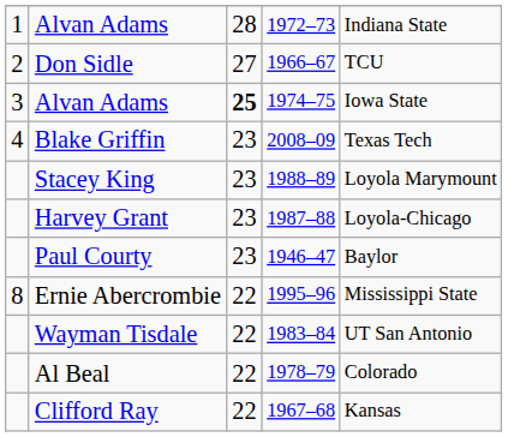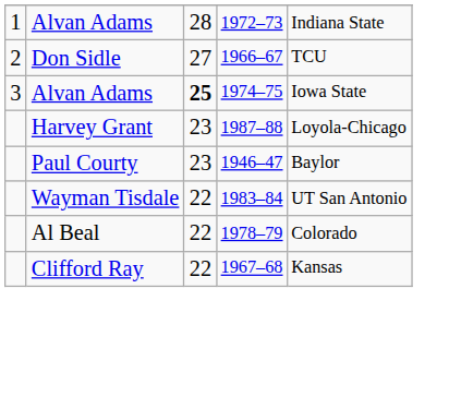 <table class="wikitable">
 <tr>
 </tr>
 <tr>
 <td>1</td>
 <td><a href='#'>Alvan Adams</a></td>
 <td>28</td>
 <td style="font-size:80%;"><a href='#'>1972–73</a></td>
 <td style="font-size:80%;">Indiana State</td>
 </tr>
 <tr>
 <td>2</td>
 <td><a href='#'>Don Sidle</a></td>
 <td>27</td>
 <td style="font-size:80%;"><a href='#'>1966–67</a></td>
 <td style="font-size:80%;">TCU</td>
 </tr>
 <tr>
 <td>3</td>
 <td><a href='#'>Alvan Adams</a></td>
 <td><strong>25</strong></td>
 <td style="font-size:80%;"><a href='#'>1974–75</a></td>
 <td style="font-size:80%;">Iowa State</td>
 </tr>
 <tr>
-<td>4</td>
-<td><a href='#'>Blake Griffin</a></td>
-<td>23</td>
-<td style="font-size:80%;"><a href='#'>2008–09</a></td>
-<td style="font-size:80%;">Texas Tech</td>
-</tr>
-<tr>
-<td></td>
-<td><a href='#'>Stacey King</a></td>
-<td>23</td>
-<td style="font-size:80%;"><a href='#'>1988–89</a></td>
-<td style="font-size:80%;">Loyola Marymount</td>
-</tr>
-<tr>
 <td></td>
 <td><a href='#'>Harvey Grant</a></td>
 <td>23</td>
 <td style="font-size:80%;"><a href='#'>1987–88</a></td>
 <td style="font-size:80%;">Loyola-Chicago</td>
 </tr>
 <tr>
 <td></td>
 <td><a href='#'>Paul Courty</a></td>
 <td>23</td>
 <td style="font-size:80%;"><a href='#'>1946–47</a></td>
 <td style="font-size:80%;">Baylor</td>
-</tr>
-<tr>
-<td>8</td>
-<td>Ernie Abercrombie</td>
-<td>22</td>
-<td style="font-size:80%;"><a href='#'>1995–96</a></td>
-<td style="font-size:80%;">Mississippi State</td>
 </tr>
 <tr>
 <td></td>
 <td><a href='#'>Wayman Tisdale</a></td>
 <td>22</td>
 <td style="font-size:80%;"><a href='#'>1983–84</a></td>
 <td style="font-size:80%;">UT San Antonio</td>
 </tr>
 <tr>
 <td></td>
 <td>Al Beal</td>
 <td>22</td>
 <td style="font-size:80%;"><a href='#'>1978–79</a></td>
 <td style="font-size:80%;">Colorado</td>
 </tr>
 <tr>
 <td></td>
 <td><a href='#'>Clifford Ray</a></td>
 <td>22</td>
 <td style="font-size:80%;"><a href='#'>1967–68</a></td>
 <td style="font-size:80%;">Kansas</td>
 </tr>
 </table>
